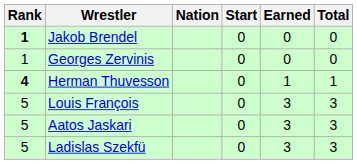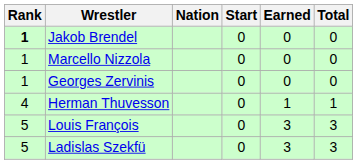 <table class="wikitable sortable" style="text-align:center;">
 <tr>
 <th>Rank</th>
 <th>Wrestler</th>
 <th>Nation</th>
 <th>Start</th>
 <th>Earned</th>
 <th>Total</th>
 </tr>
 <tr style="background:#cfc;">
 <td><strong>1</strong></td>
 <td align=left><a href='#'>Jakob Brendel</a></td>
 <td align=left></td>
 <td>0</td>
 <td>0</td>
 <td>0</td>
 </tr>
 <tr style="background:#cfc;">
 <td>1</td>
+<td align=left><a href='#'>Marcello Nizzola</a></td>
+<td align=left></td>
+<td>0</td>
+<td>0</td>
+<td>0</td>
+</tr>
+<tr style="background:#cfc;">
+<td>1</td>
 <td align=left><a href='#'>Georges Zervinis</a></td>
 <td align=left></td>
 <td>0</td>
 <td>0</td>
 <td>0</td>
 </tr>
 <tr style="background:#cfc;">
-<td><strong>4</strong></td>
+<td>4</td>
 <td align=left><a href='#'>Herman Thuvesson</a></td>
 <td align=left></td>
 <td>0</td>
 <td>1</td>
 <td>1</td>
 </tr>
 <tr style="background:#cfc;">
 <td>5</td>
 <td align=left><a href='#'>Louis François</a></td>
 <td align=left></td>
 <td>0</td>
 <td>3</td>
 <td>3</td>
 </tr>
 <tr style="background:#cfc;">
 <td>5</td>
-<td align=left><a href='#'>Aatos Jaskari</a></td>
-<td align=left></td>
-<td>0</td>
-<td>3</td>
-<td>3</td>
-</tr>
-<tr style="background:#cfc;">
-<td>5</td>
 <td align=left><a href='#'>Ladislas Szekfü</a></td>
 <td align=left></td>
 <td>0</td>
 <td>3</td>
 <td>3</td>
 </tr>
 </table>
